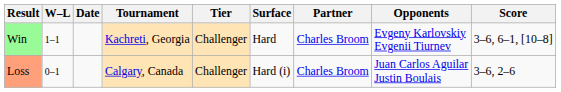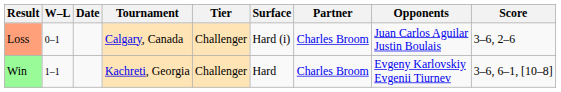 <table class="sortable wikitable">
 <tr>
 <th>Result</th>
 <th class="unsortable">W–L</th>
 <th>Date</th>
 <th>Tournament</th>
 <th>Tier</th>
 <th>Surface</th>
 <th>Partner</th>
 <th>Opponents</th>
 <th class="unsortable">Score</th>
 </tr>
 <tr>
+<td bgcolor=FFA07A>Loss</td>
+<td><small>0–1</small></td>
+<td><a href='#'></a></td>
+<td style="background:moccasin;"><a href='#'>Calgary</a>, Canada</td>
+<td style="background:moccasin;">Challenger</td>
+<td>Hard (i)</td>
+<td> <a href='#'>Charles Broom</a></td>
+<td> <a href='#'>Juan Carlos Aguilar</a><br> <a href='#'>Justin Boulais</a></td>
+<td>3–6, 2–6</td>
+</tr>
+<tr>
 <td bgcolor=98FB98>Win</td>
 <td><small>1–1</small></td>
 <td><a href='#'></a></td>
 <td style="background:moccasin;"><a href='#'>Kachreti</a>, Georgia</td>
 <td style="background:moccasin;">Challenger</td>
 <td>Hard</td>
 <td> <a href='#'>Charles Broom</a></td>
 <td> <a href='#'>Evgeny Karlovskiy</a><br> <a href='#'>Evgenii Tiurnev</a></td>
 <td>3–6, 6–1, [10–8]</td>
 </tr>
-<tr>
-<td bgcolor=FFA07A>Loss</td>
-<td><small>0–1</small></td>
-<td><a href='#'></a></td>
-<td style="background:moccasin;"><a href='#'>Calgary</a>, Canada</td>
-<td style="background:moccasin;">Challenger</td>
-<td>Hard (i)</td>
-<td> <a href='#'>Charles Broom</a></td>
-<td> <a href='#'>Juan Carlos Aguilar</a><br> <a href='#'>Justin Boulais</a></td>
-<td>3–6, 2–6</td>
-</tr>
 </table>
